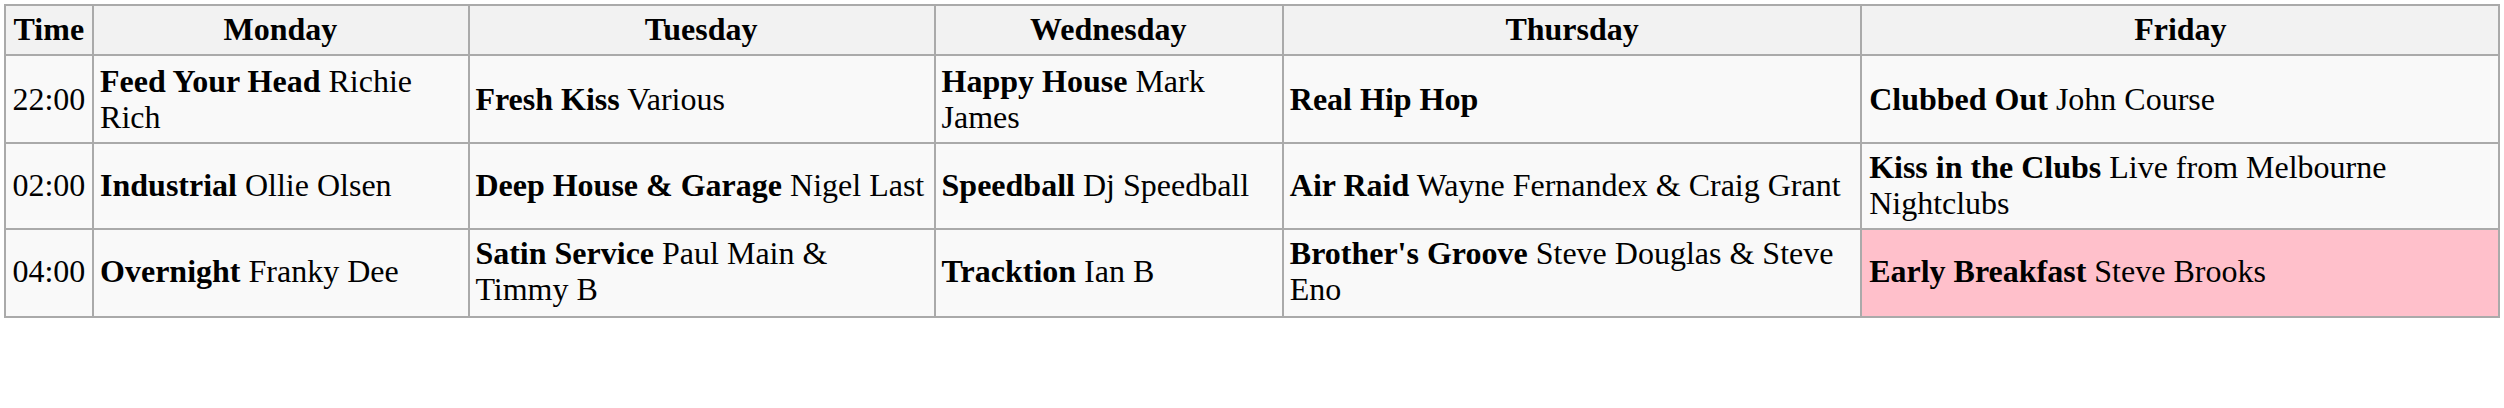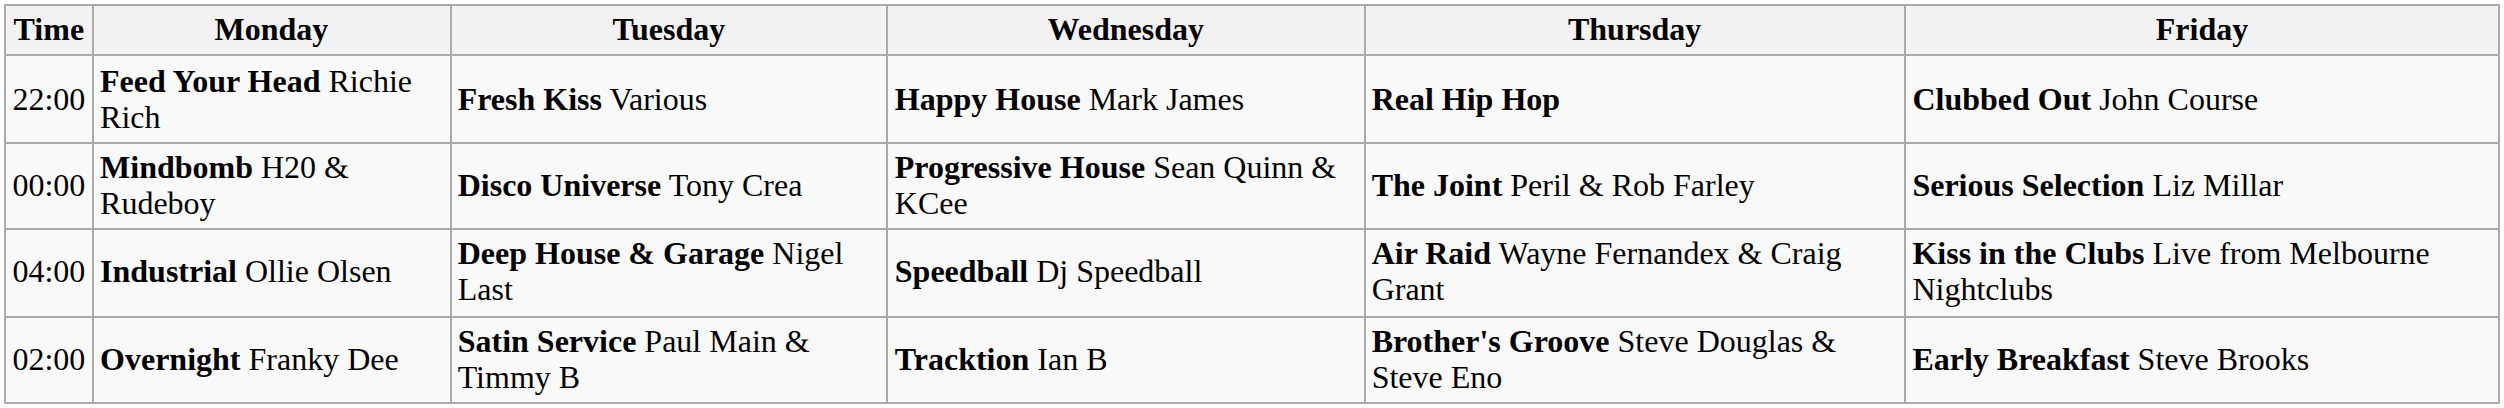 <table class="wikitable sortable">
 <tr>
 <th>Time</th>
 <th>Monday</th>
 <th>Tuesday</th>
 <th>Wednesday</th>
 <th>Thursday</th>
 <th>Friday</th>
 </tr>
 <tr>
 <td>22:00</td>
 <td><strong>Feed Your Head</strong> Richie Rich</td>
 <td><strong>Fresh Kiss</strong> Various</td>
 <td><strong>Happy House</strong> Mark James</td>
 <td><strong>Real Hip Hop</strong></td>
 <td><strong>Clubbed Out</strong> John Course</td>
 </tr>
 <tr>
-<td>02:00</td>
+<td>00:00</td>
+<td><strong>Mindbomb</strong> H20 & Rudeboy</td>
+<td><strong>Disco Universe</strong> Tony Crea</td>
+<td><strong>Progressive House</strong> Sean Quinn & KCee</td>
+<td><strong>The Joint</strong> Peril & Rob Farley</td>
+<td><strong>Serious Selection</strong> Liz Millar</td>
+</tr>
+<tr>
+<td>04:00</td>
 <td><strong>Industrial</strong> Ollie Olsen</td>
 <td><strong>Deep House & Garage</strong> Nigel Last</td>
 <td><strong>Speedball</strong> Dj Speedball</td>
 <td><strong>Air Raid</strong> Wayne Fernandex & Craig Grant</td>
 <td><strong>Kiss in the Clubs</strong> Live from Melbourne Nightclubs</td>
 </tr>
 <tr>
-<td>04:00</td>
+<td>02:00</td>
 <td><strong>Overnight</strong> Franky Dee</td>
 <td><strong>Satin Service</strong> Paul Main & Timmy B</td>
 <td><strong>Tracktion</strong> Ian B</td>
 <td><strong>Brother's Groove</strong> Steve Douglas & Steve Eno</td>
-<td style="background: pink;"><strong>Early Breakfast</strong> Steve Brooks</td>
+<td><strong>Early Breakfast</strong> Steve Brooks</td>
 </tr>
 </table>
